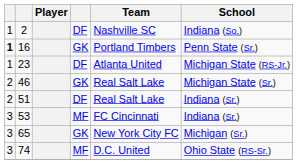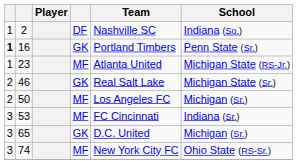 <table class="wikitable sortable plainrowheaders" style="text-align:left">
 <tr>
 <th scope="col"></th>
 <th scope="col"></th>
 <th scope="col">Player</th>
 <th scope="col"></th>
 <th scope="col">Team</th>
 <th scope="col">School</th>
 </tr>
 <tr>
 <td style="text-align:center;">1</td>
 <td style="text-align:center;">2</td>
 <th scope="row"></th>
 <td><a href='#'>DF</a></td>
 <td><a href='#'>Nashville SC</a></td>
 <td><a href='#'>Indiana</a> <small>(<a href='#'>So.</a>)</small></td>
 </tr>
 <tr>
 <td style="text-align:center;"><strong>1</strong></td>
 <td style="text-align:center;">16</td>
 <th scope="row"></th>
 <td><a href='#'>GK</a></td>
 <td><a href='#'>Portland Timbers</a></td>
 <td><a href='#'>Penn State</a> <small>(<a href='#'>Sr.</a>)</small></td>
 </tr>
 <tr>
 <td style="text-align:center;">1</td>
 <td style="text-align:center;">23</td>
 <th scope="row"></th>
-<td><a href='#'>DF</a></td>
+<td><a href='#'>MF</a></td>
 <td><a href='#'>Atlanta United</a></td>
 <td><a href='#'>Michigan State</a> <small>(<a href='#'>RS-Jr.</a>)</small></td>
 </tr>
 <tr>
 <td style="text-align:center;">2</td>
 <td style="text-align:center;">46</td>
 <th scope="row"></th>
 <td><a href='#'>GK</a></td>
 <td><a href='#'>Real Salt Lake</a></td>
 <td><a href='#'>Michigan State</a> <small>(<a href='#'>Sr.</a>)</small></td>
 </tr>
 <tr>
 <td style="text-align:center;">2</td>
-<td style="text-align:center;">51</td>
+<td style="text-align:center;">50</td>
 <th scope="row"></th>
-<td><a href='#'>DF</a></td>
-<td><a href='#'>Real Salt Lake</a></td>
-<td><a href='#'>Indiana</a> <small>(<a href='#'>Sr.</a>)</small></td>
+<td><a href='#'>MF</a></td>
+<td><a href='#'>Los Angeles FC</a></td>
+<td><a href='#'>Michigan</a> <small>(<a href='#'>Sr.</a>)</small></td>
 </tr>
 <tr>
 <td style="text-align:center;">3</td>
 <td style="text-align:center;">53</td>
 <th scope="row"></th>
 <td><a href='#'>MF</a></td>
 <td><a href='#'>FC Cincinnati</a></td>
 <td><a href='#'>Indiana</a> <small>(<a href='#'>Sr.</a>)</small></td>
 </tr>
 <tr>
 <td style="text-align:center;">3</td>
 <td style="text-align:center;">65</td>
 <th scope="row"></th>
 <td><a href='#'>GK</a></td>
-<td><a href='#'>New York City FC</a></td>
+<td><a href='#'>D.C. United</a></td>
 <td><a href='#'>Michigan</a> <small>(<a href='#'>Sr.</a>)</small></td>
 </tr>
 <tr>
 <td style="text-align:center;">3</td>
 <td style="text-align:center;">74</td>
 <th scope="row"></th>
 <td><a href='#'>MF</a></td>
-<td><a href='#'>D.C. United</a></td>
+<td><a href='#'>New York City FC</a></td>
 <td><a href='#'>Ohio State</a> <small>(<a href='#'>RS-Sr.</a>)</small></td>
 </tr>
 <tr>
 </tr>
 </table>
